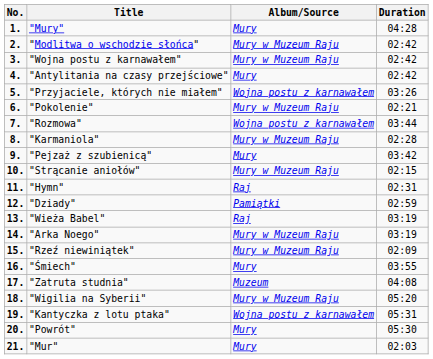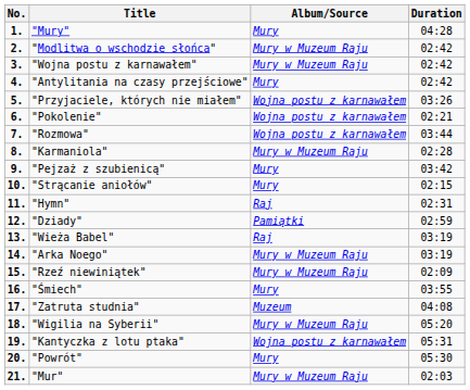 <table class="wikitable">
 <tr>
 <th>No.</th>
 <th>Title</th>
 <th>Album/Source</th>
 <th>Duration</th>
 </tr>
 <tr>
 <td style="text-align:center"><strong>1.</strong></td>
 <td><a href='#'>"Mury"</a></td>
 <td><em><a href='#'>Mury</a></em></td>
 <td style="text-align:center">04:28</td>
 </tr>
 <tr>
 <td style="text-align:center"><strong>2.</strong></td>
 <td>"<a href='#'>Modlitwa o wschodzie słońca</a>"</td>
 <td><em><a href='#'>Mury w Muzeum Raju</a></em></td>
 <td style="text-align:center">02:42</td>
 </tr>
 <tr>
 <td style="text-align:center"><strong>3.</strong></td>
 <td>"Wojna postu z karnawałem"</td>
 <td><em><a href='#'>Mury w Muzeum Raju</a></em></td>
 <td style="text-align:center">02:42</td>
 </tr>
 <tr>
 <td style="text-align:center"><strong>4.</strong></td>
 <td>"Antylitania na czasy przejściowe"</td>
 <td><em><a href='#'>Mury</a></em></td>
 <td style="text-align:center">02:42</td>
 </tr>
 <tr>
 <td style="text-align:center"><strong>5.</strong></td>
 <td>"Przyjaciele, których nie miałem"</td>
 <td><em><a href='#'>Wojna postu z karnawałem</a></em></td>
 <td style="text-align:center">03:26</td>
 </tr>
 <tr>
 <td style="text-align:center"><strong>6.</strong></td>
 <td>"Pokolenie"</td>
-<td><em><a href='#'>Mury w Muzeum Raju</a></em></td>
+<td><em><a href='#'>Wojna postu z karnawałem</a></em></td>
 <td style="text-align:center">02:21</td>
 </tr>
 <tr>
 <td style="text-align:center"><strong>7.</strong></td>
 <td>"Rozmowa"</td>
 <td><em><a href='#'>Wojna postu z karnawałem</a></em></td>
 <td style="text-align:center">03:44</td>
 </tr>
 <tr>
 <td style="text-align:center"><strong>8.</strong></td>
 <td>"Karmaniola"</td>
 <td><em><a href='#'>Mury w Muzeum Raju</a></em></td>
 <td style="text-align:center">02:28</td>
 </tr>
 <tr>
 <td style="text-align:center"><strong>9.</strong></td>
 <td>"Pejzaż z szubienicą"</td>
 <td><em><a href='#'>Mury</a></em></td>
 <td style="text-align:center">03:42</td>
 </tr>
 <tr>
 <td style="text-align:center"><strong>10.</strong></td>
 <td>"Strącanie aniołów"</td>
-<td><em><a href='#'>Mury w Muzeum Raju</a></em></td>
+<td><em><a href='#'>Mury</a></em></td>
 <td style="text-align:center">02:15</td>
 </tr>
 <tr>
 <td style="text-align:center"><strong>11.</strong></td>
 <td>"Hymn"</td>
 <td><em><a href='#'>Raj</a></em></td>
 <td style="text-align:center">02:31</td>
 </tr>
 <tr>
 <td style="text-align:center"><strong>12.</strong></td>
 <td>"Dziady"</td>
 <td><em><a href='#'>Pamiątki</a></em></td>
 <td style="text-align:center">02:59</td>
 </tr>
 <tr>
 <td style="text-align:center"><strong>13.</strong></td>
 <td>"Wieża Babel"</td>
 <td><em><a href='#'>Raj</a></em></td>
 <td style="text-align:center">03:19</td>
 </tr>
 <tr>
 <td style="text-align:center"><strong>14.</strong></td>
 <td>"Arka Noego"</td>
 <td><em><a href='#'>Mury w Muzeum Raju</a></em></td>
 <td style="text-align:center">03:19</td>
 </tr>
 <tr>
 <td style="text-align:center"><strong>15.</strong></td>
 <td>"Rzeź niewiniątek"</td>
 <td><em><a href='#'>Mury w Muzeum Raju</a></em></td>
 <td style="text-align:center">02:09</td>
 </tr>
 <tr>
 <td style="text-align:center"><strong>16.</strong></td>
 <td>"Śmiech"</td>
 <td><em><a href='#'>Mury</a></em></td>
 <td style="text-align:center">03:55</td>
 </tr>
 <tr>
 <td style="text-align:center"><strong>17.</strong></td>
 <td>"Zatruta studnia"</td>
 <td><em><a href='#'>Muzeum</a></em></td>
 <td style="text-align:center">04:08</td>
 </tr>
 <tr>
 <td style="text-align:center"><strong>18.</strong></td>
 <td>"Wigilia na Syberii"</td>
 <td><em><a href='#'>Mury w Muzeum Raju</a></em></td>
 <td style="text-align:center">05:20</td>
 </tr>
 <tr>
 <td style="text-align:center"><strong>19.</strong></td>
 <td>"Kantyczka z lotu ptaka"</td>
 <td><em><a href='#'>Wojna postu z karnawałem</a></em></td>
 <td style="text-align:center">05:31</td>
 </tr>
 <tr>
 <td style="text-align:center"><strong>20.</strong></td>
 <td>"Powrót"</td>
 <td><em><a href='#'>Mury</a></em></td>
 <td style="text-align:center">05:30</td>
 </tr>
 <tr>
 <td style="text-align:center"><strong>21.</strong></td>
 <td>"Mur"</td>
-<td><em><a href='#'>Mury</a></em></td>
+<td><em><a href='#'>Mury w Muzeum Raju</a></em></td>
 <td style="text-align:center">02:03</td>
 </tr>
 </table>
